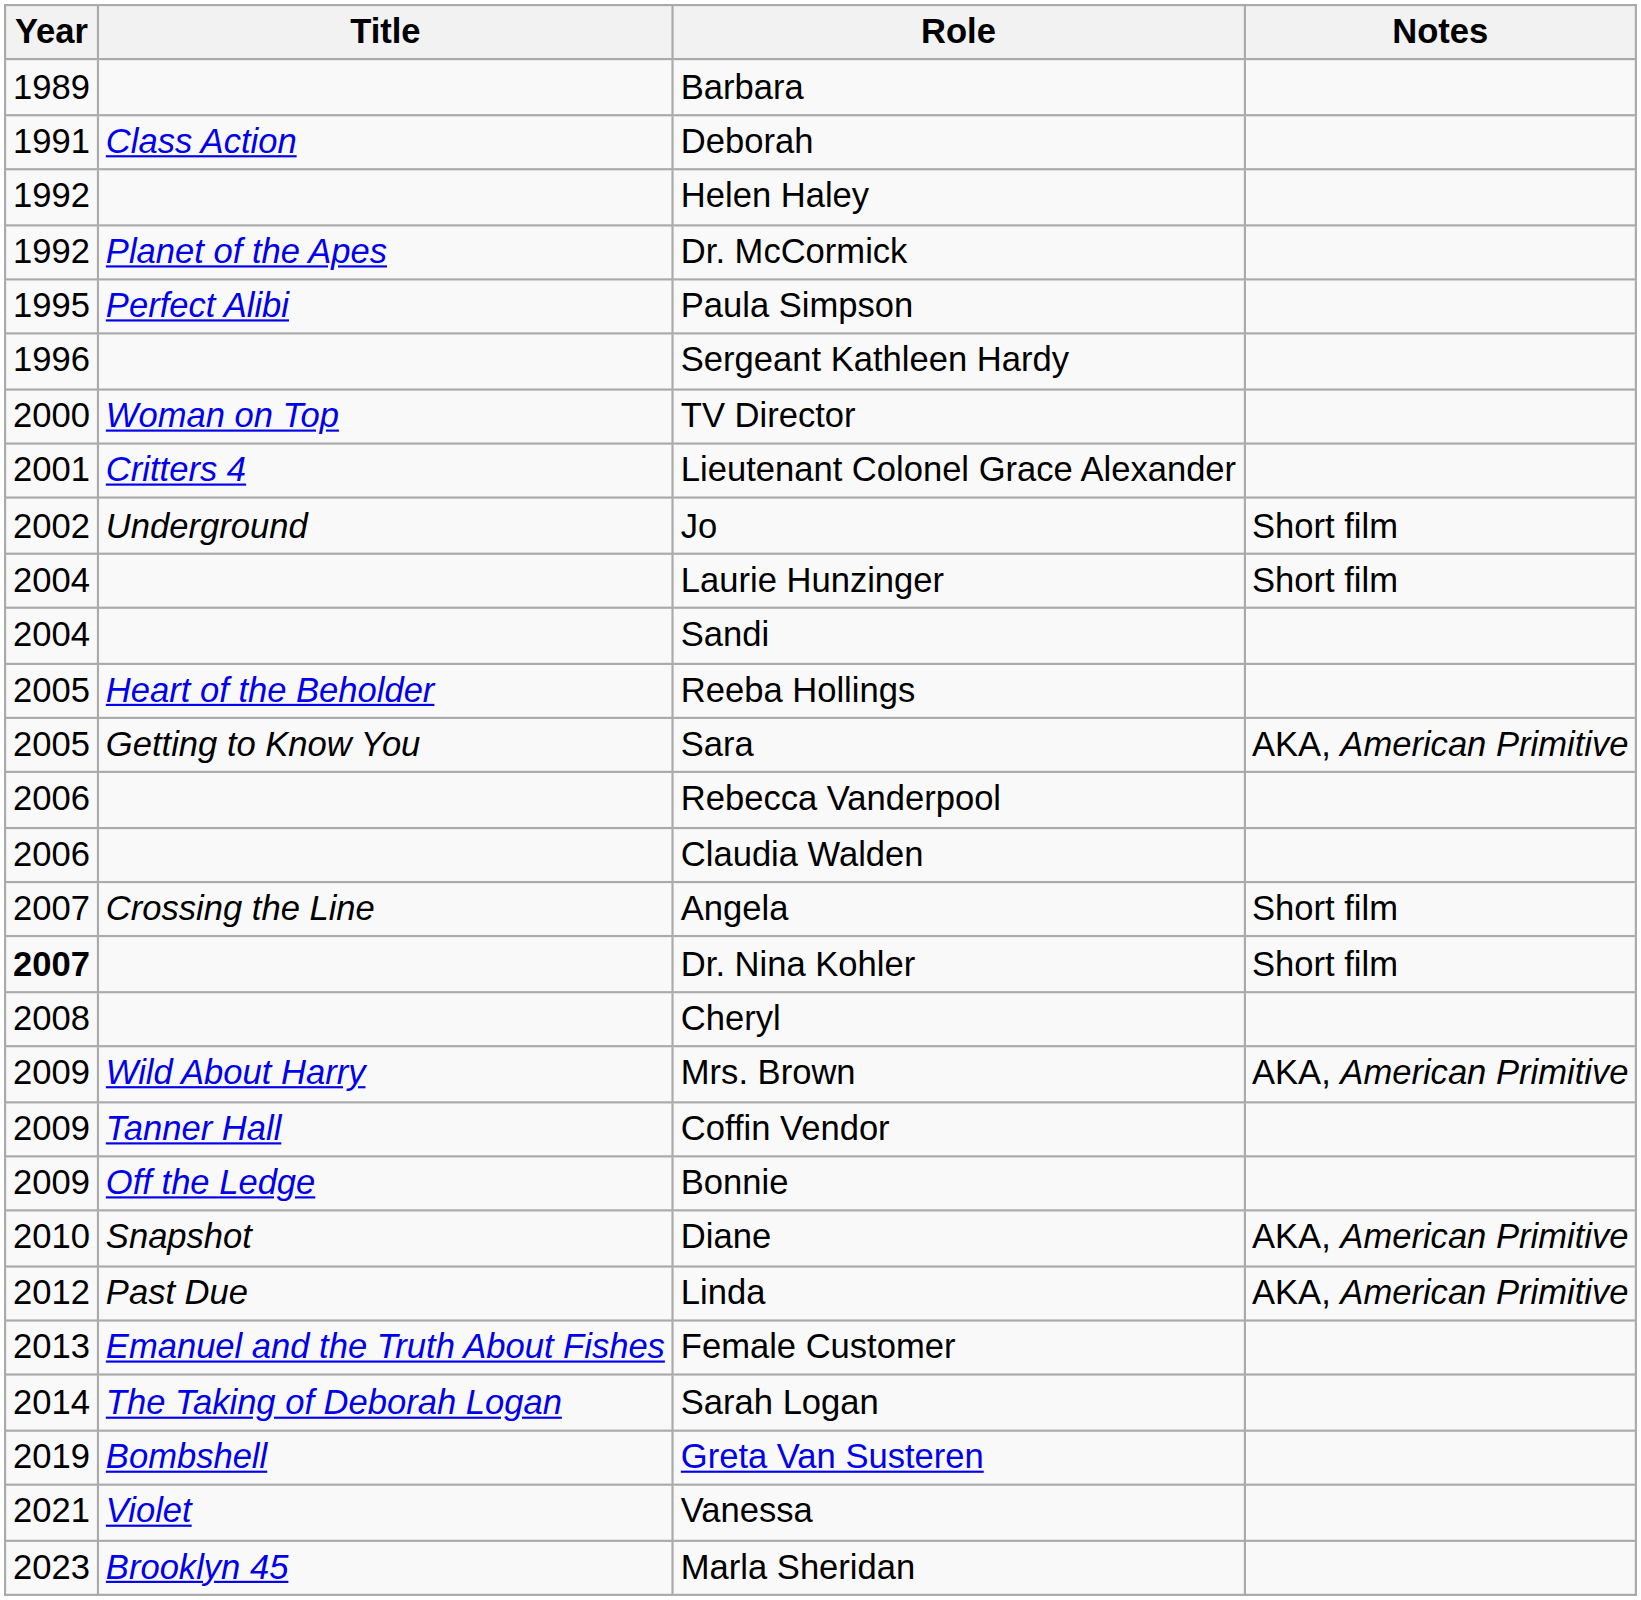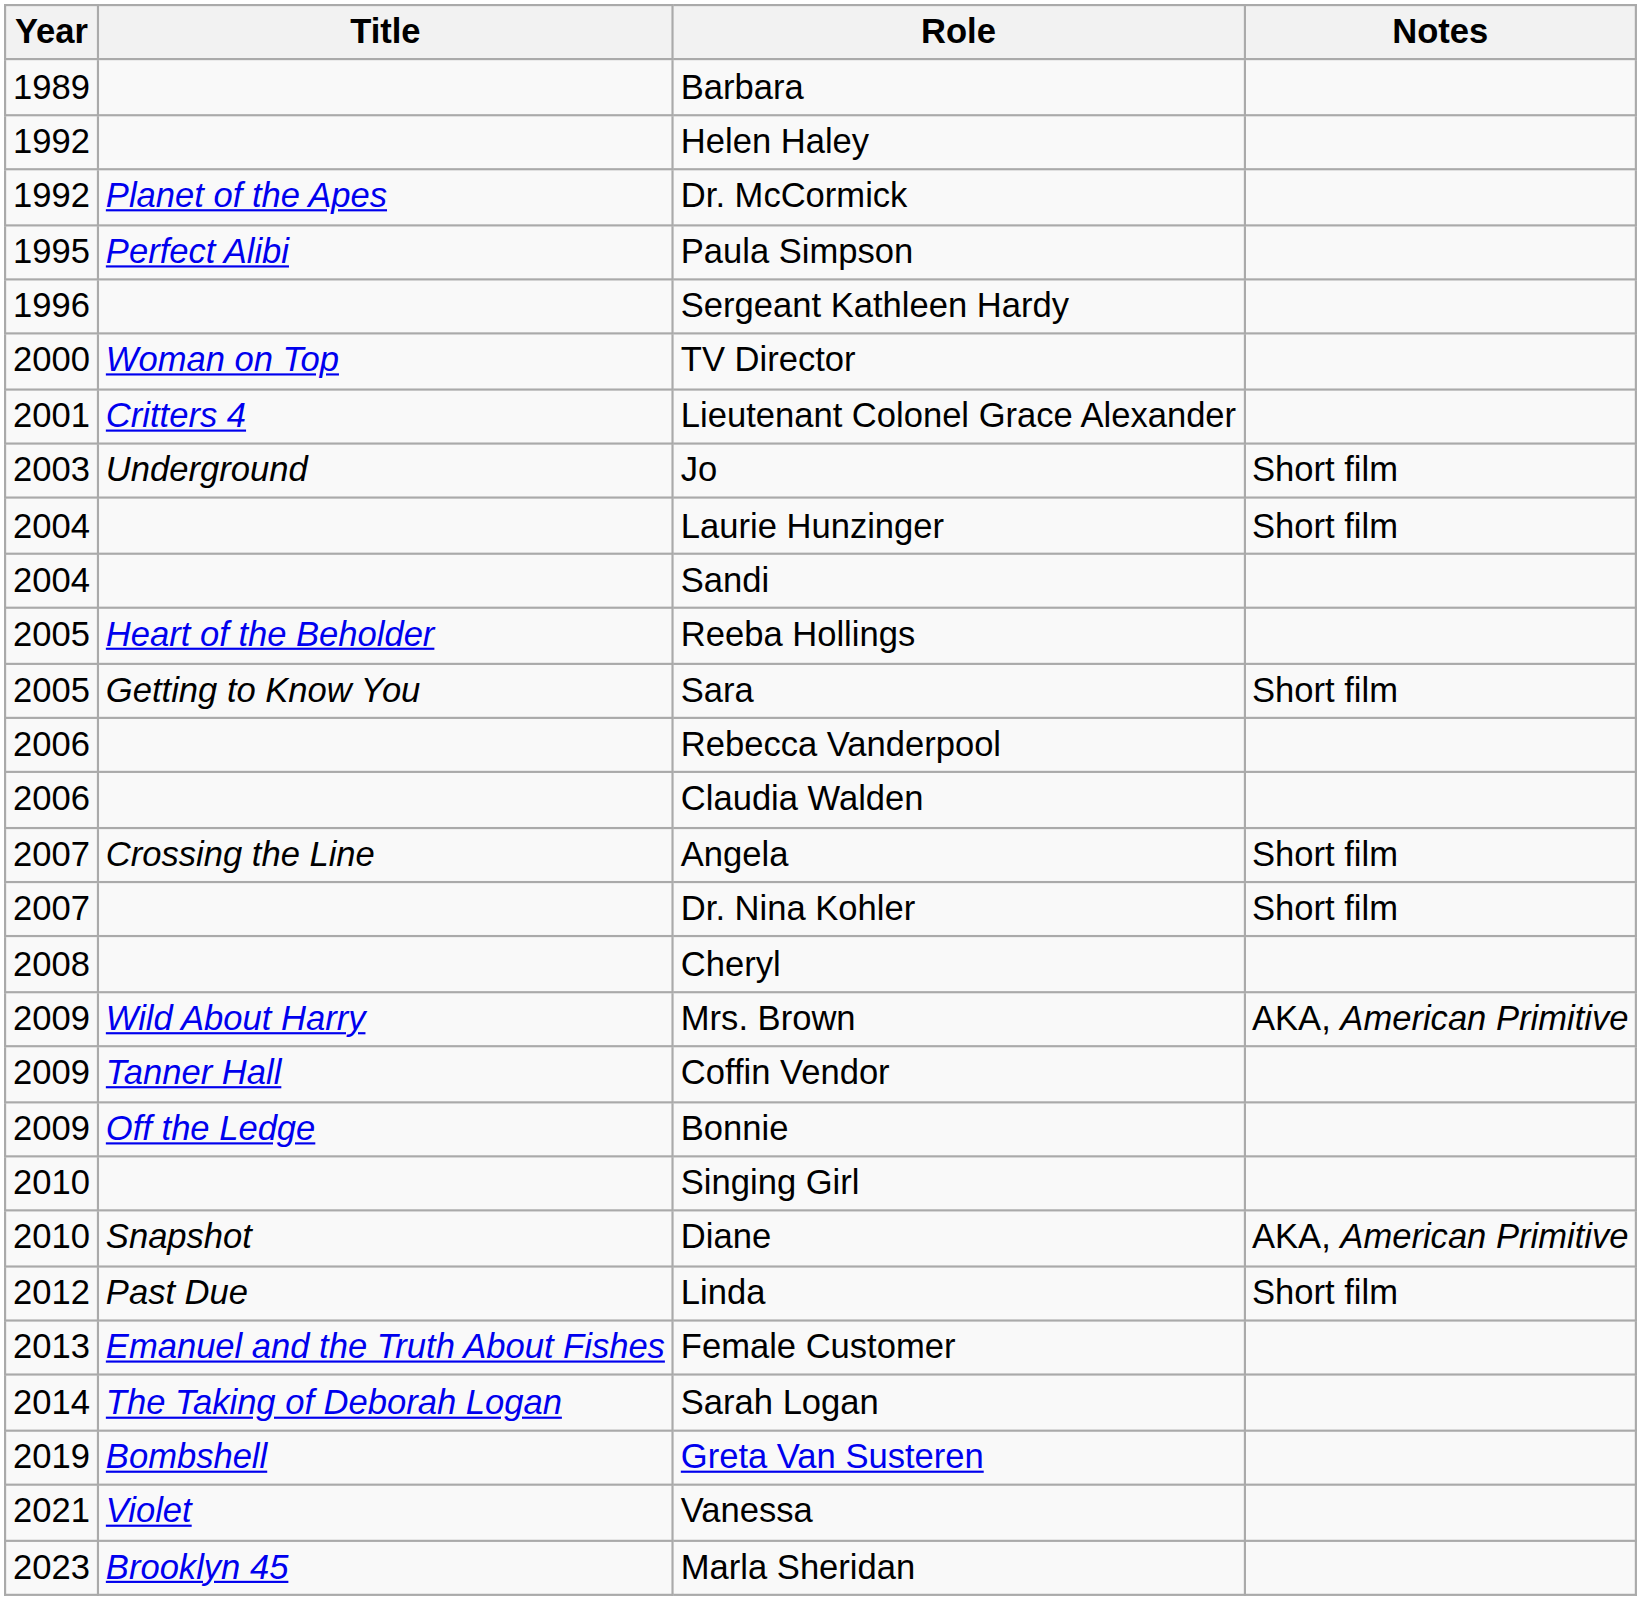 <table class="wikitable sortable">
 <tr>
 <th>Year</th>
 <th>Title</th>
 <th>Role</th>
 <th class="unsortable">Notes</th>
 </tr>
 <tr>
 <td>1989</td>
 <td><em></em></td>
 <td>Barbara</td>
-<td></td>
-</tr>
-<tr>
-<td>1991</td>
-<td><em><a href='#'>Class Action</a></em></td>
-<td>Deborah</td>
 <td></td>
 </tr>
 <tr>
 <td>1992</td>
 <td><em></em></td>
 <td>Helen Haley</td>
 <td></td>
 </tr>
 <tr>
 <td>1992</td>
 <td><em><a href='#'>Planet of the Apes</a></em></td>
 <td>Dr. McCormick</td>
 <td></td>
 </tr>
 <tr>
 <td>1995</td>
 <td><em><a href='#'>Perfect Alibi</a></em></td>
 <td>Paula Simpson</td>
 <td></td>
 </tr>
 <tr>
 <td>1996</td>
 <td><em></em></td>
 <td>Sergeant Kathleen Hardy</td>
 <td></td>
 </tr>
 <tr>
 <td>2000</td>
 <td><em><a href='#'>Woman on Top</a></em></td>
 <td>TV Director</td>
 <td></td>
 </tr>
 <tr>
 <td>2001</td>
 <td><em><a href='#'>Critters 4</a></em></td>
 <td>Lieutenant Colonel Grace Alexander</td>
 <td></td>
 </tr>
 <tr>
-<td>2002</td>
+<td>2003</td>
 <td><em>Underground</em></td>
 <td>Jo</td>
 <td>Short film</td>
 </tr>
 <tr>
 <td>2004</td>
 <td><em></em></td>
 <td>Laurie Hunzinger</td>
 <td>Short film</td>
 </tr>
 <tr>
 <td>2004</td>
 <td><em></em></td>
 <td>Sandi</td>
 <td></td>
 </tr>
 <tr>
 <td>2005</td>
 <td><em><a href='#'>Heart of the Beholder</a></em></td>
 <td>Reeba Hollings</td>
 <td></td>
 </tr>
 <tr>
 <td>2005</td>
 <td><em>Getting to Know You</em></td>
 <td>Sara</td>
-<td>AKA, <em>American Primitive</em></td>
+<td>Short film</td>
 </tr>
 <tr>
 <td>2006</td>
 <td><em></em></td>
 <td>Rebecca Vanderpool</td>
 <td></td>
 </tr>
 <tr>
 <td>2006</td>
 <td><em></em></td>
 <td>Claudia Walden</td>
 <td></td>
 </tr>
 <tr>
 <td>2007</td>
 <td><em>Crossing the Line</em></td>
 <td>Angela</td>
 <td>Short film</td>
 </tr>
 <tr>
-<td><strong>2007</strong></td>
+<td>2007</td>
 <td><em></em></td>
 <td>Dr. Nina Kohler</td>
 <td>Short film</td>
 </tr>
 <tr>
 <td>2008</td>
 <td><em></em></td>
 <td>Cheryl</td>
 <td></td>
 </tr>
 <tr>
 <td>2009</td>
 <td><em><a href='#'>Wild About Harry</a></em></td>
 <td>Mrs. Brown</td>
 <td>AKA, <em>American Primitive</em></td>
 </tr>
 <tr>
 <td>2009</td>
 <td><em><a href='#'>Tanner Hall</a></em></td>
 <td>Coffin Vendor</td>
 <td></td>
 </tr>
 <tr>
 <td>2009</td>
 <td><em><a href='#'>Off the Ledge</a></em></td>
 <td>Bonnie</td>
 <td></td>
 </tr>
 <tr>
 <td>2010</td>
+<td><em></em></td>
+<td>Singing Girl</td>
+<td></td>
+</tr>
+<tr>
+<td>2010</td>
 <td><em>Snapshot</em></td>
 <td>Diane</td>
 <td>AKA, <em>American Primitive</em></td>
 </tr>
 <tr>
 <td>2012</td>
 <td><em>Past Due</em></td>
 <td>Linda</td>
-<td>AKA, <em>American Primitive</em></td>
+<td>Short film</td>
 </tr>
 <tr>
 <td>2013</td>
 <td><em><a href='#'>Emanuel and the Truth About Fishes</a></em></td>
 <td>Female Customer</td>
 <td></td>
 </tr>
 <tr>
 <td>2014</td>
 <td><em><a href='#'>The Taking of Deborah Logan</a></em></td>
 <td>Sarah Logan</td>
 <td></td>
 </tr>
 <tr>
 <td>2019</td>
 <td><em><a href='#'>Bombshell</a></em></td>
 <td><a href='#'>Greta Van Susteren</a></td>
 <td></td>
 </tr>
 <tr>
 <td>2021</td>
 <td><em><a href='#'>Violet</a></em></td>
 <td>Vanessa</td>
 <td></td>
 </tr>
 <tr>
 <td>2023</td>
 <td><em><a href='#'>Brooklyn 45</a></em></td>
 <td>Marla Sheridan</td>
 <td></td>
 </tr>
 </table>
